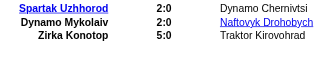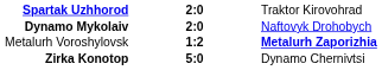 <table width=100% cellspacing=1>
 <tr>
 <th width=20%></th>
 <th width=12%></th>
 <th width=20%></th>
 <th></th>
 </tr>
 <tr style=font-size:90%>
 <td align=right><strong><a href='#'>Spartak Uzhhorod</a></strong></td>
 <td align=center><strong>2:0</strong></td>
-<td>Dynamo Chernivtsi</td>
+<td>Traktor Kirovohrad</td>
 </tr>
 <tr style=font-size:90%>
 <td align=right><strong>Dynamo Mykolaiv</strong></td>
 <td align=center><strong>2:0</strong></td>
 <td><a href='#'>Naftovyk Drohobych</a></td>
 </tr>
 <tr style=font-size:90%>
+<td align=right>Metalurh Voroshylovsk</td>
+<td align=center><strong>1:2</strong></td>
+<td><strong><a href='#'>Metalurh Zaporizhia</a></strong></td>
+<td align=center></td>
+</tr>
+<tr style=font-size:90%>
 <td align=right><strong>Zirka Konotop</strong></td>
 <td align=center><strong>5:0</strong></td>
-<td>Traktor Kirovohrad</td>
+<td>Dynamo Chernivtsi</td>
 <td align=center></td>
 </tr>
 </table>
